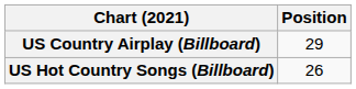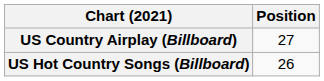 <table class="wikitable sortable plainrowheaders" style="text-align:center">
 <tr>
 <th>Chart (2021)</th>
 <th>Position</th>
 </tr>
 <tr>
 <th scope="row">US Country Airplay (<em>Billboard</em>)</th>
-<td>29</td>
+<td>27</td>
 </tr>
 <tr>
 <th scope="row">US Hot Country Songs (<em>Billboard</em>)</th>
 <td>26</td>
 </tr>
 </table>
